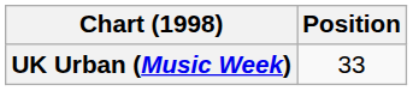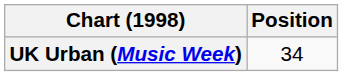 <table class="wikitable plainrowheaders" style="text-align:center">
 <tr>
 <th>Chart (1998)</th>
 <th>Position</th>
 </tr>
 <tr>
 <th scope="row">UK Urban (<em><a href='#'>Music Week</a></em>)</th>
-<td>33</td>
+<td>34</td>
 </tr>
 </table>
